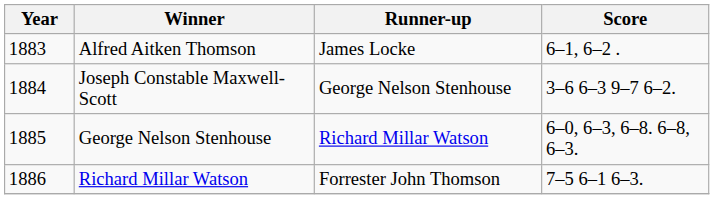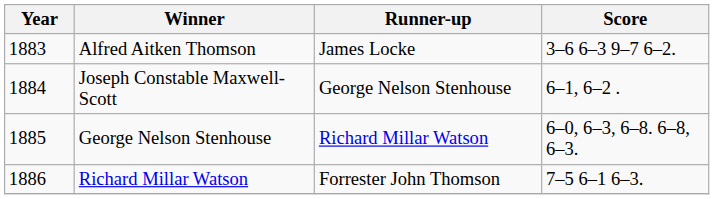 <table class="wikitable">
 <tr>
 <th style="width:60px;">Year</th>
 <th style="width:245px;">Winner</th>
 <th style="width:230px;">Runner-up</th>
 <th style="width:170px;">Score</th>
 </tr>
 <tr>
 <td>1883</td>
 <td> Alfred Aitken Thomson</td>
 <td> James Locke</td>
-<td>6–1, 6–2 .</td>
+<td>3–6 6–3 9–7 6–2.</td>
 </tr>
 <tr>
 <td>1884</td>
 <td> Joseph Constable Maxwell-Scott</td>
 <td>  George Nelson Stenhouse</td>
-<td>3–6 6–3 9–7 6–2.</td>
+<td>6–1, 6–2 .</td>
 </tr>
 <tr>
 <td>1885</td>
 <td> George Nelson Stenhouse</td>
 <td>  <a href='#'>Richard Millar Watson</a></td>
 <td>6–0, 6–3, 6–8. 6–8, 6–3.</td>
 </tr>
 <tr>
 <td>1886</td>
 <td> <a href='#'>Richard Millar Watson</a></td>
 <td> Forrester John Thomson</td>
 <td>7–5 6–1 6–3.</td>
 </tr>
 <tr>
 </tr>
 </table>
